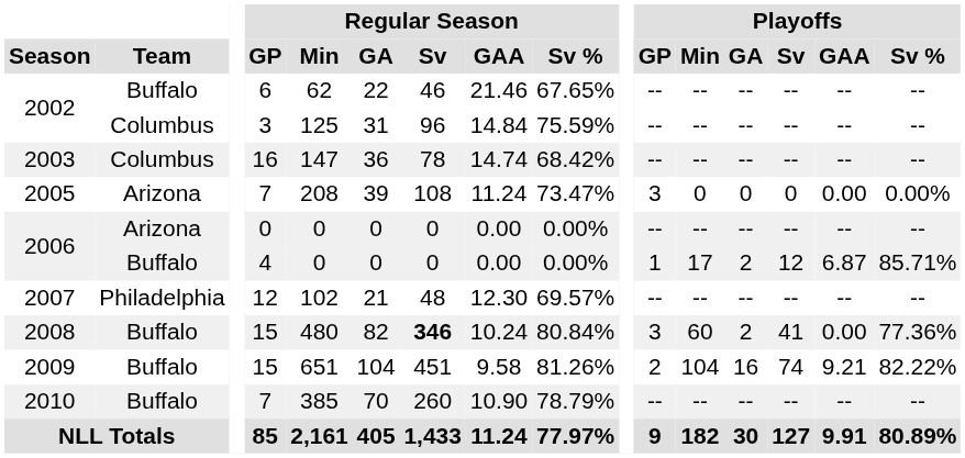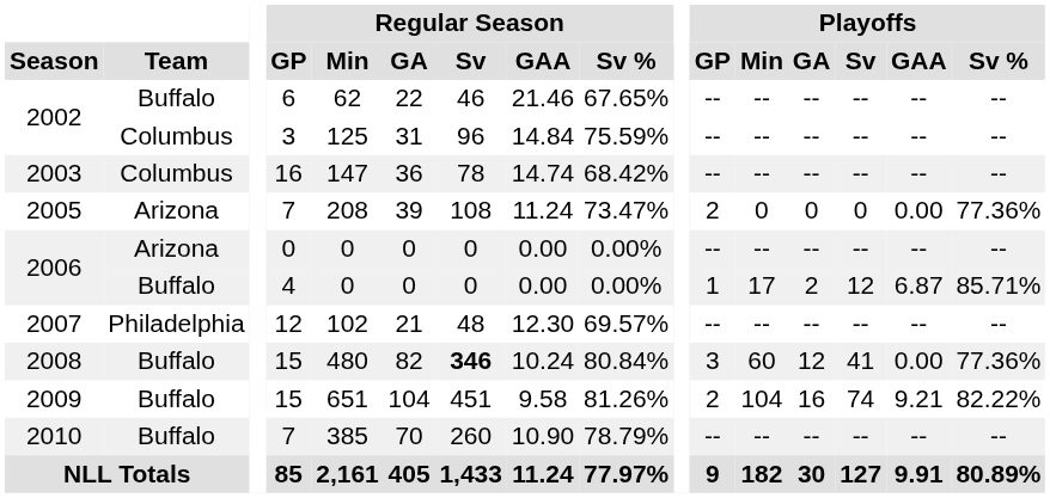 <table BORDER="0" CELLPADDING="3" CELLSPACING="0">
 <tr ALIGN="center" bgcolor="#e0e0e0">
 <th colspan="2" bgcolor="#ffffff"> </th>
 <th rowspan="99" bgcolor="#ffffff"> </th>
 <th colspan="6">Regular Season</th>
 <th rowspan="99" bgcolor="#ffffff"> </th>
 <th colspan="6">Playoffs</th>
 </tr>
 <tr ALIGN="center" bgcolor="#e0e0e0">
 <th>Season</th>
 <th>Team</th>
 <th>GP</th>
 <th>Min</th>
 <th>GA</th>
 <th>Sv</th>
 <th>GAA</th>
 <th>Sv %</th>
 <th>GP</th>
 <th>Min</th>
 <th>GA</th>
 <th>Sv</th>
 <th>GAA</th>
 <th>Sv %</th>
 </tr>
 <tr ALIGN="center">
 <td rowspan="2">2002</td>
 <td>Buffalo</td>
 <td>6</td>
 <td>62</td>
 <td>22</td>
 <td>46</td>
 <td>21.46</td>
 <td>67.65%</td>
 <td>--</td>
 <td>--</td>
 <td>--</td>
 <td>--</td>
 <td>--</td>
 <td>--</td>
 </tr>
 <tr ALIGN="center">
 <td>Columbus</td>
 <td>3</td>
 <td>125</td>
 <td>31</td>
 <td>96</td>
 <td>14.84</td>
 <td>75.59%</td>
 <td>--</td>
 <td>--</td>
 <td>--</td>
 <td>--</td>
 <td>--</td>
 <td>--</td>
 </tr>
 <tr ALIGN="center" bgcolor="#f0f0f0">
 <td>2003</td>
 <td>Columbus</td>
 <td>16</td>
 <td>147</td>
 <td>36</td>
 <td>78</td>
 <td>14.74</td>
 <td>68.42%</td>
 <td>--</td>
 <td>--</td>
 <td>--</td>
 <td>--</td>
 <td>--</td>
 <td>--</td>
 </tr>
 <tr ALIGN="center">
 <td>2005</td>
 <td>Arizona</td>
 <td>7</td>
 <td>208</td>
 <td>39</td>
 <td>108</td>
 <td>11.24</td>
 <td>73.47%</td>
-<td>3</td>
+<td>2</td>
 <td>0</td>
 <td>0</td>
 <td>0</td>
 <td>0.00</td>
-<td>0.00%</td>
+<td>77.36%</td>
 </tr>
 <tr ALIGN="center" bgcolor="#f0f0f0">
 <td rowspan="2">2006</td>
 <td>Arizona</td>
 <td>0</td>
 <td>0</td>
 <td>0</td>
 <td>0</td>
 <td>0.00</td>
 <td>0.00%</td>
 <td>--</td>
 <td>--</td>
 <td>--</td>
 <td>--</td>
 <td>--</td>
 <td>--</td>
 </tr>
 <tr ALIGN="center" bgcolor="#f0f0f0">
 <td>Buffalo</td>
 <td>4</td>
 <td>0</td>
 <td>0</td>
 <td>0</td>
 <td>0.00</td>
 <td>0.00%</td>
 <td>1</td>
 <td>17</td>
 <td>2</td>
 <td>12</td>
 <td>6.87</td>
 <td>85.71%</td>
 </tr>
 <tr ALIGN="center">
 <td>2007</td>
 <td>Philadelphia</td>
 <td>12</td>
 <td>102</td>
 <td>21</td>
 <td>48</td>
 <td>12.30</td>
 <td>69.57%</td>
 <td>--</td>
 <td>--</td>
 <td>--</td>
 <td>--</td>
 <td>--</td>
 <td>--</td>
 </tr>
 <tr ALIGN="center" bgcolor="#f0f0f0">
 <td>2008</td>
 <td>Buffalo</td>
 <td>15</td>
 <td>480</td>
 <td>82</td>
 <td><strong>346</strong></td>
 <td>10.24</td>
 <td>80.84%</td>
 <td>3</td>
 <td>60</td>
-<td>2</td>
+<td>12</td>
 <td>41</td>
 <td>0.00</td>
 <td>77.36%</td>
 </tr>
 <tr ALIGN="center">
 <td>2009</td>
 <td>Buffalo</td>
 <td>15</td>
 <td>651</td>
 <td>104</td>
 <td>451</td>
 <td>9.58</td>
 <td>81.26%</td>
 <td>2</td>
 <td>104</td>
 <td>16</td>
 <td>74</td>
 <td>9.21</td>
 <td>82.22%</td>
 </tr>
 <tr ALIGN="center" bgcolor="#f0f0f0">
 <td>2010</td>
 <td>Buffalo</td>
 <td>7</td>
 <td>385</td>
 <td>70</td>
 <td>260</td>
 <td>10.90</td>
 <td>78.79%</td>
 <td>--</td>
 <td>--</td>
 <td>--</td>
 <td>--</td>
 <td>--</td>
 <td>--</td>
 </tr>
 <tr ALIGN="center" bgcolor="#e0e0e0">
 <th colspan="2">NLL Totals</th>
 <th>85</th>
 <th>2,161</th>
 <th>405</th>
 <th>1,433</th>
 <th>11.24</th>
 <th>77.97%</th>
 <th>9</th>
 <th>182</th>
 <th>30</th>
 <th>127</th>
 <th>9.91</th>
 <th>80.89%</th>
 </tr>
 </table>
